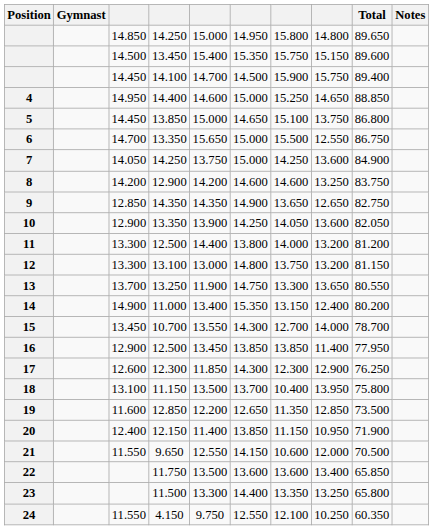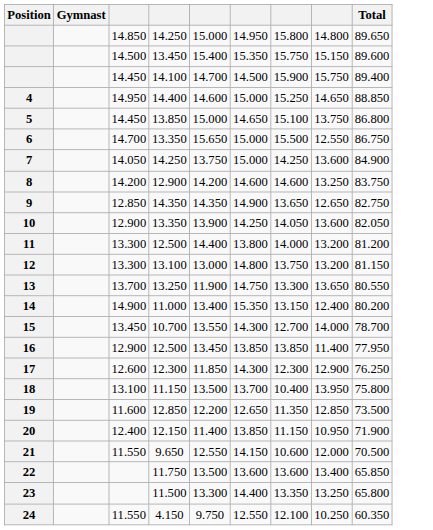 <table class="wikitable sortable" style="text-align:center; font-size:95%">
 <tr>
 <th scope=col>Position</th>
 <th scope=col>Gymnast</th>
 <th scope=col></th>
 <th scope=col></th>
 <th scope=col></th>
 <th scope=col></th>
 <th scope=col></th>
 <th scope=col></th>
 <th scope=col>Total</th>
-<th scope=col>Notes</th>
 </tr>
 <tr>
 <th scope=row></th>
 <td align=left></td>
 <td>14.850</td>
 <td>14.250</td>
 <td>15.000</td>
 <td>14.950</td>
 <td>15.800</td>
 <td>14.800</td>
 <td>89.650</td>
-<td></td>
 </tr>
 <tr>
 <th scope=row></th>
 <td align=left></td>
 <td>14.500</td>
 <td>13.450</td>
 <td>15.400</td>
 <td>15.350</td>
 <td>15.750</td>
 <td>15.150</td>
 <td>89.600</td>
-<td></td>
 </tr>
 <tr>
 <th scope=row></th>
 <td align=left></td>
 <td>14.450</td>
 <td>14.100</td>
 <td>14.700</td>
 <td>14.500</td>
 <td>15.900</td>
 <td>15.750</td>
 <td>89.400</td>
-<td></td>
 </tr>
 <tr>
 <th scope=row>4</th>
 <td align=left></td>
 <td>14.950</td>
 <td>14.400</td>
 <td>14.600</td>
 <td>15.000</td>
 <td>15.250</td>
 <td>14.650</td>
 <td>88.850</td>
-<td></td>
 </tr>
 <tr>
 <th scope=row>5</th>
 <td align=left></td>
 <td>14.450</td>
 <td>13.850</td>
 <td>15.000</td>
 <td>14.650</td>
 <td>15.100</td>
 <td>13.750</td>
 <td>86.800</td>
-<td></td>
 </tr>
 <tr>
 <th scope=row>6</th>
 <td align=left></td>
 <td>14.700</td>
 <td>13.350</td>
 <td>15.650</td>
 <td>15.000</td>
 <td>15.500</td>
 <td>12.550</td>
 <td>86.750</td>
-<td></td>
 </tr>
 <tr>
 <th scope=row>7</th>
 <td align=left></td>
 <td>14.050</td>
 <td>14.250</td>
 <td>13.750</td>
 <td>15.000</td>
 <td>14.250</td>
 <td>13.600</td>
 <td>84.900</td>
-<td></td>
 </tr>
 <tr>
 <th scope=row>8</th>
 <td align=left></td>
 <td>14.200</td>
 <td>12.900</td>
 <td>14.200</td>
 <td>14.600</td>
 <td>14.600</td>
 <td>13.250</td>
 <td>83.750</td>
-<td></td>
 </tr>
 <tr>
 <th scope=row>9</th>
 <td align=left></td>
 <td>12.850</td>
 <td>14.350</td>
 <td>14.350</td>
 <td>14.900</td>
 <td>13.650</td>
 <td>12.650</td>
 <td>82.750</td>
-<td></td>
 </tr>
 <tr>
 <th scope=row>10</th>
 <td align=left></td>
 <td>12.900</td>
 <td>13.350</td>
 <td>13.900</td>
 <td>14.250</td>
 <td>14.050</td>
 <td>13.600</td>
 <td>82.050</td>
-<td></td>
 </tr>
 <tr>
 <th scope=row>11</th>
 <td align=left></td>
 <td>13.300</td>
 <td>12.500</td>
 <td>14.400</td>
 <td>13.800</td>
 <td>14.000</td>
 <td>13.200</td>
 <td>81.200</td>
-<td></td>
 </tr>
 <tr>
 <th scope=row>12</th>
 <td align=left></td>
 <td>13.300</td>
 <td>13.100</td>
 <td>13.000</td>
 <td>14.800</td>
 <td>13.750</td>
 <td>13.200</td>
 <td>81.150</td>
-<td></td>
 </tr>
 <tr>
 <th scope=row>13</th>
 <td align=left></td>
 <td>13.700</td>
 <td>13.250</td>
 <td>11.900</td>
 <td>14.750</td>
 <td>13.300</td>
 <td>13.650</td>
 <td>80.550</td>
-<td></td>
 </tr>
 <tr>
 <th scope=row>14</th>
 <td align=left></td>
 <td>14.900</td>
 <td>11.000</td>
 <td>13.400</td>
 <td>15.350</td>
 <td>13.150</td>
 <td>12.400</td>
 <td>80.200</td>
-<td></td>
 </tr>
 <tr>
 <th scope=row>15</th>
 <td align=left></td>
 <td>13.450</td>
 <td>10.700</td>
 <td>13.550</td>
 <td>14.300</td>
 <td>12.700</td>
 <td>14.000</td>
 <td>78.700</td>
-<td></td>
 </tr>
 <tr>
 <th scope=row>16</th>
 <td align=left></td>
 <td>12.900</td>
 <td>12.500</td>
 <td>13.450</td>
 <td>13.850</td>
 <td>13.850</td>
 <td>11.400</td>
 <td>77.950</td>
-<td></td>
 </tr>
 <tr>
 <th scope=row>17</th>
 <td align=left></td>
 <td>12.600</td>
 <td>12.300</td>
 <td>11.850</td>
 <td>14.300</td>
 <td>12.300</td>
 <td>12.900</td>
 <td>76.250</td>
-<td></td>
 </tr>
 <tr>
 <th scope=row>18</th>
 <td align=left></td>
 <td>13.100</td>
 <td>11.150</td>
 <td>13.500</td>
 <td>13.700</td>
 <td>10.400</td>
 <td>13.950</td>
 <td>75.800</td>
-<td></td>
 </tr>
 <tr>
 <th scope=row>19</th>
 <td align=left></td>
 <td>11.600</td>
 <td>12.850</td>
 <td>12.200</td>
 <td>12.650</td>
 <td>11.350</td>
 <td>12.850</td>
 <td>73.500</td>
-<td></td>
 </tr>
 <tr>
 <th scope=row>20</th>
 <td align=left></td>
 <td>12.400</td>
 <td>12.150</td>
 <td>11.400</td>
 <td>13.850</td>
 <td>11.150</td>
 <td>10.950</td>
 <td>71.900</td>
-<td></td>
 </tr>
 <tr>
 <th scope=row>21</th>
 <td align=left></td>
 <td>11.550</td>
 <td>9.650</td>
 <td>12.550</td>
 <td>14.150</td>
 <td>10.600</td>
 <td>12.000</td>
 <td>70.500</td>
-<td></td>
 </tr>
 <tr>
 <th scope=row>22</th>
 <td align=left></td>
 <td></td>
 <td>11.750</td>
 <td>13.500</td>
 <td>13.600</td>
 <td>13.600</td>
 <td>13.400</td>
 <td>65.850</td>
-<td></td>
 </tr>
 <tr>
 <th scope=row>23</th>
 <td align=left></td>
 <td></td>
 <td>11.500</td>
 <td>13.300</td>
 <td>14.400</td>
 <td>13.350</td>
 <td>13.250</td>
 <td>65.800</td>
-<td></td>
 </tr>
 <tr>
 <th scope=row>24</th>
 <td align=left></td>
 <td>11.550</td>
 <td>4.150</td>
 <td>9.750</td>
 <td>12.550</td>
 <td>12.100</td>
 <td>10.250</td>
 <td>60.350</td>
-<td></td>
 </tr>
 </table>
